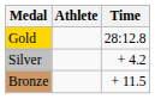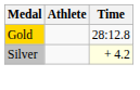 <table class="wikitable">
 <tr>
 <th>Medal</th>
 <th>Athlete</th>
 <th>Time</th>
 </tr>
 <tr>
 <td bgcolor="gold">Gold</td>
 <td></td>
 <td align=right>28:12.8</td>
 </tr>
 <tr>
 <td bgcolor="silver">Silver</td>
 <td></td>
-<td align=right>+ 4.2</td>
-</tr>
-<tr>
-<td bgcolor="CC9966">Bronze</td>
-<td></td>
-<td align=right>+ 11.5</td>
+<td align=right style="background: lightyellow;">+ 4.2</td>
 </tr>
 </table>
